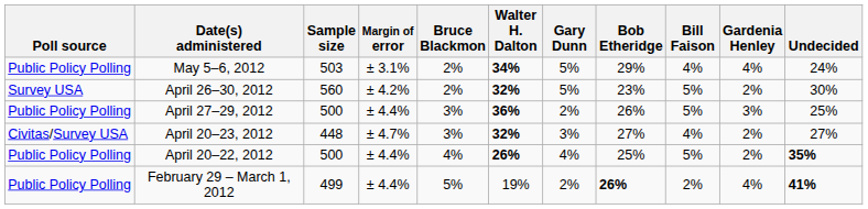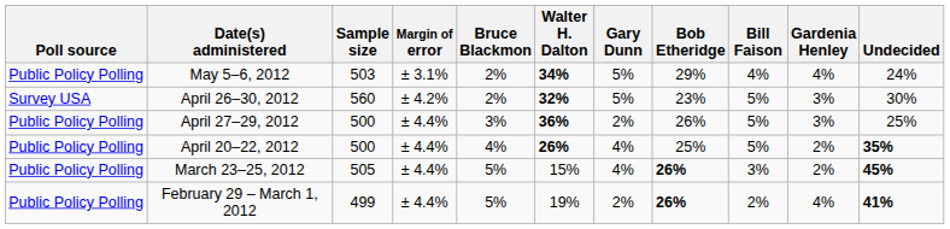 <table class="wikitable">
 <tr valign= bottom>
 <th>Poll source</th>
 <th style="width:190px;">Date(s)<br>administered</th>
 <th class=small>Sample<br>size</th>
 <th><small>Margin of</small><br>error</th>
 <th style="width:55px;">Bruce<br>Blackmon</th>
 <th style="width:55px;">Walter H.<br>Dalton</th>
 <th style="width:55px;">Gary<br>Dunn</th>
 <th style="width:55px;">Bob<br>Etheridge</th>
 <th style="width:55px;">Bill<br>Faison</th>
 <th style="width:55px;">Gardenia<br>Henley</th>
 <th style="width:55px;">Undecided</th>
 </tr>
 <tr>
 <td><a href='#'>Public Policy Polling</a></td>
 <td align=center>May 5–6, 2012</td>
 <td align=center>503</td>
 <td align=center>± 3.1%</td>
 <td align=center>2%</td>
 <td><strong>34%</strong></td>
 <td align=center>5%</td>
 <td align=center>29%</td>
 <td align=center>4%</td>
 <td align=center>4%</td>
 <td align=center>24%</td>
 </tr>
 <tr>
 <td><a href='#'>Survey USA</a></td>
 <td align=center>April 26–30, 2012</td>
 <td align=center>560</td>
 <td align=center>± 4.2%</td>
 <td align=center>2%</td>
 <td><strong>32%</strong></td>
 <td align=center>5%</td>
 <td align=center>23%</td>
 <td align=center>5%</td>
-<td align=center>2%</td>
+<td align=center>3%</td>
 <td align=center>30%</td>
 </tr>
 <tr>
 <td><a href='#'>Public Policy Polling</a></td>
 <td align=center>April 27–29, 2012</td>
 <td align=center>500</td>
 <td align=center>± 4.4%</td>
 <td align=center>3%</td>
 <td><strong>36%</strong></td>
 <td align=center>2%</td>
 <td align=center>26%</td>
 <td align=center>5%</td>
 <td align=center>3%</td>
 <td align=center>25%</td>
 </tr>
 <tr>
-<td><a href='#'>Civitas</a>/<a href='#'>Survey USA</a></td>
-<td align=center>April 20–23, 2012</td>
-<td align=center>448</td>
-<td align=center>± 4.7%</td>
-<td align=center>3%</td>
-<td><strong>32%</strong></td>
-<td align=center>3%</td>
-<td align=center>27%</td>
-<td align=center>4%</td>
-<td align=center>2%</td>
-<td align=center>27%</td>
-</tr>
-<tr>
 <td><a href='#'>Public Policy Polling</a></td>
 <td align=center>April 20–22, 2012</td>
 <td align=center>500</td>
 <td align=center>± 4.4%</td>
 <td align=center>4%</td>
 <td><strong>26%</strong></td>
 <td align=center>4%</td>
 <td align=center>25%</td>
 <td align=center>5%</td>
 <td align=center>2%</td>
 <td><strong>35%</strong></td>
+</tr>
+<tr>
+<td><a href='#'>Public Policy Polling</a></td>
+<td align=center>March 23–25, 2012</td>
+<td align=center>505</td>
+<td align=center>± 4.4%</td>
+<td align=center>5%</td>
+<td align=center>15%</td>
+<td align=center>4%</td>
+<td><strong>26%</strong></td>
+<td align=center>3%</td>
+<td align=center>2%</td>
+<td><strong>45%</strong></td>
 </tr>
 <tr>
 <td><a href='#'>Public Policy Polling</a></td>
 <td align=center>February 29 – March 1, 2012</td>
 <td align=center>499</td>
 <td align=center>± 4.4%</td>
 <td align=center>5%</td>
 <td align=center>19%</td>
 <td align=center>2%</td>
 <td><strong>26%</strong></td>
 <td align=center>2%</td>
 <td align=center>4%</td>
 <td><strong>41%</strong></td>
 </tr>
 </table>
